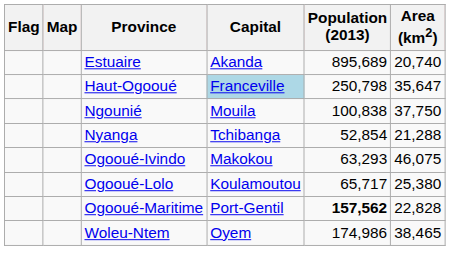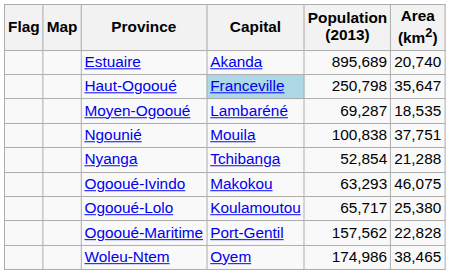 <table class="wikitable sortable">
 <tr align="center" bgcolor="#ffbbbb">
 <th>Flag</th>
 <th>Map</th>
 <th>Province</th>
 <th>Capital</th>
 <th>Population<br>(2013)</th>
 <th>Area<br>(km<sup>2</sup>)</th>
 </tr>
 <tr>
 <td></td>
 <td style="text-align: right;"></td>
 <td style="text-align: left;"><a href='#'>Estuaire</a></td>
 <td style="text-align: left;"><a href='#'>Akanda</a></td>
 <td style="text-align: right;">895,689</td>
 <td style="text-align: right;">20,740</td>
 </tr>
 <tr>
 <td></td>
 <td style="text-align: right;"></td>
 <td style="text-align: left;"><a href='#'>Haut-Ogooué</a></td>
 <td style="background: lightblue; text-align: left;"><a href='#'>Franceville</a></td>
 <td style="text-align: right;">250,798</td>
 <td style="text-align: right;">35,647</td>
 </tr>
 <tr>
 <td></td>
 <td style="text-align: right;"></td>
+<td style="text-align: left;"><a href='#'>Moyen-Ogooué</a></td>
+<td style="text-align: left;"><a href='#'>Lambaréné</a></td>
+<td style="text-align: right;">69,287</td>
+<td style="text-align: right;">18,535</td>
+</tr>
+<tr>
+<td></td>
+<td style="text-align: right;"></td>
 <td style="text-align: left;"><a href='#'>Ngounié</a></td>
 <td style="text-align: left;"><a href='#'>Mouila</a></td>
 <td style="text-align: right;">100,838</td>
-<td style="text-align: right;">37,750</td>
+<td style="text-align: right;">37,751</td>
 </tr>
 <tr>
 <td></td>
 <td style="text-align: right;"></td>
 <td style="text-align: left;"><a href='#'>Nyanga</a></td>
 <td style="text-align: left;"><a href='#'>Tchibanga</a></td>
 <td style="text-align: right;">52,854</td>
 <td style="text-align: right;">21,288</td>
 </tr>
 <tr>
 <td></td>
 <td style="text-align: right;"></td>
 <td style="text-align: left;"><a href='#'>Ogooué-Ivindo</a></td>
 <td style="text-align: left;"><a href='#'>Makokou</a></td>
 <td style="text-align: right;">63,293</td>
 <td style="text-align: right;">46,075</td>
 </tr>
 <tr>
 <td></td>
 <td style="text-align: right;"></td>
 <td style="text-align: left;"><a href='#'>Ogooué-Lolo</a></td>
 <td style="text-align: left;"><a href='#'>Koulamoutou</a></td>
 <td style="text-align: right;">65,717</td>
 <td style="text-align: right;">25,380</td>
 </tr>
 <tr>
 <td></td>
 <td style="text-align: right;"></td>
 <td style="text-align: left;"><a href='#'>Ogooué-Maritime</a></td>
 <td style="text-align: left;"><a href='#'>Port-Gentil</a></td>
-<td style="text-align: right;"><strong>157,562</strong></td>
+<td style="text-align: right;">157,562</td>
 <td style="text-align: right;">22,828</td>
 </tr>
 <tr>
 <td></td>
 <td style="text-align: right;"></td>
 <td style="text-align: left;"><a href='#'>Woleu-Ntem</a></td>
 <td style="text-align: left;"><a href='#'>Oyem</a></td>
 <td style="text-align: right;">174,986</td>
 <td style="text-align: right;">38,465</td>
 </tr>
 </table>
